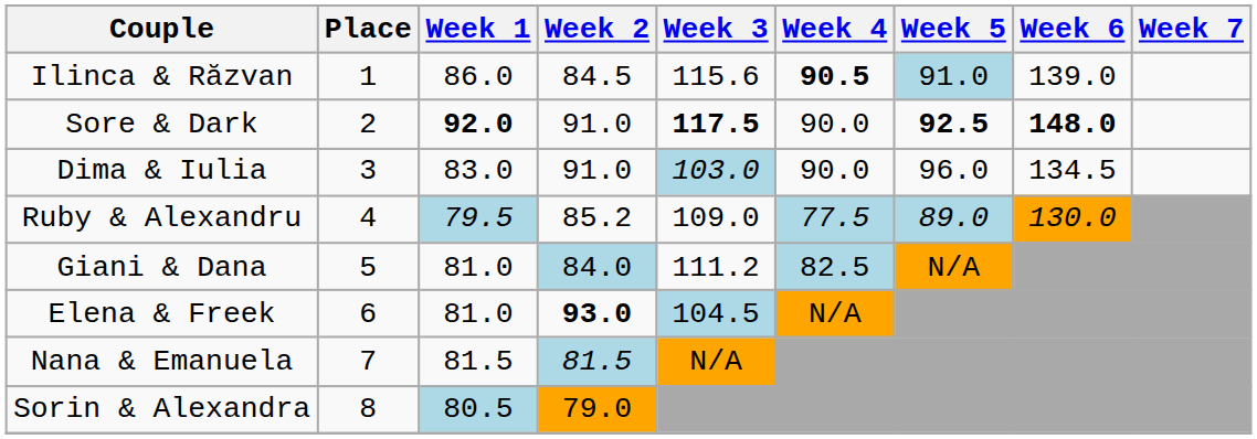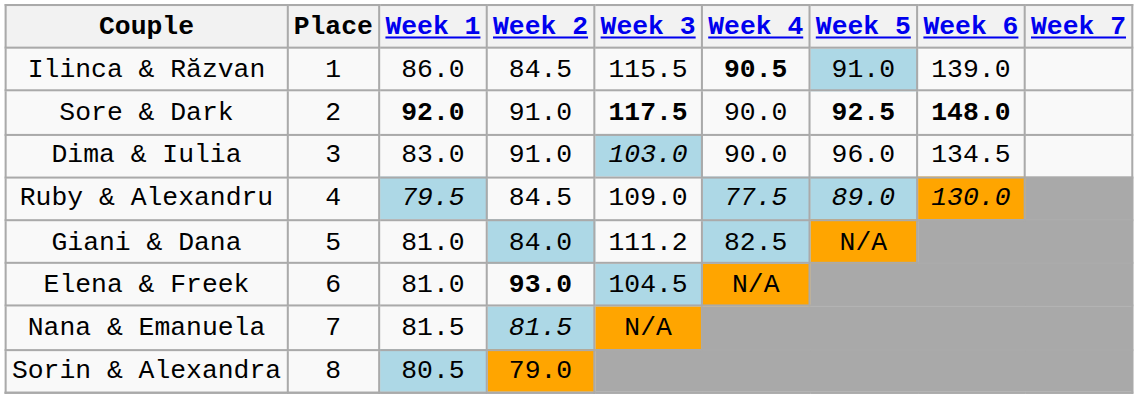 <table class="wikitable sortable"  style="margin:auto; text-align:center; white-space:nowrap; width:1%;">
 <tr>
 <th>Couple</th>
 <th>Place</th>
 <th><a href='#'>Week 1</a></th>
 <th><a href='#'>Week 2</a></th>
 <th><a href='#'>Week 3</a></th>
 <th><a href='#'>Week 4</a></th>
 <th><a href='#'>Week 5</a></th>
 <th><a href='#'>Week 6</a></th>
 <th><a href='#'>Week 7</a></th>
 </tr>
 <tr>
 <td>Ilinca & Răzvan</td>
 <td>1</td>
 <td>86.0</td>
 <td>84.5</td>
-<td>115.6</td>
+<td>115.5</td>
 <td><span><strong>90.5</strong></span></td>
 <td bgcolor=lightblue>91.0</td>
 <td>139.0</td>
 <td></td>
 </tr>
 <tr>
 <td>Sore & Dark</td>
 <td>2</td>
 <td><span><strong>92.0</strong></span></td>
 <td>91.0</td>
 <td><span><strong>117.5</strong></span></td>
 <td>90.0</td>
 <td><span><strong>92.5</strong></span></td>
 <td><span><strong>148.0</strong></span></td>
 <td></td>
 </tr>
 <tr>
 <td>Dima & Iulia</td>
 <td>3</td>
 <td>83.0</td>
 <td>91.0</td>
 <td bgcolor=lightblue><span><em>103.0</em></span></td>
 <td>90.0</td>
 <td>96.0</td>
 <td>134.5</td>
 <td></td>
 </tr>
 <tr>
 <td>Ruby & Alexandru</td>
 <td>4</td>
 <td bgcolor=lightblue><span><em>79.5</em></span></td>
-<td>85.2</td>
+<td>84.5</td>
 <td>109.0</td>
 <td bgcolor=lightblue><span><em>77.5</em></span></td>
 <td bgcolor=lightblue><span><em>89.0</em></span></td>
 <td bgcolor=orange><span><em>130.0</em></span></td>
 <td colspan=2 bgcolor="darkgray"></td>
 </tr>
 <tr>
 <td>Giani & Dana</td>
 <td>5</td>
 <td>81.0</td>
 <td bgcolor=lightblue>84.0</td>
 <td>111.2</td>
 <td bgcolor=lightblue>82.5</td>
 <td bgcolor=orange>N/A</td>
 <td colspan=2 bgcolor="darkgray"></td>
 </tr>
 <tr>
 <td>Elena & Freek</td>
 <td>6</td>
 <td>81.0</td>
 <td><span><strong>93.0</strong></span></td>
 <td bgcolor=lightblue>104.5</td>
 <td bgcolor=orange>N/A</td>
 <td colspan=3 bgcolor="darkgray"></td>
 </tr>
 <tr>
 <td>Nana & Emanuela</td>
 <td>7</td>
 <td>81.5</td>
 <td bgcolor=lightblue><span><em>81.5</em></span></td>
 <td bgcolor=orange>N/A</td>
 <td colspan=4 bgcolor="darkgray"></td>
 </tr>
 <tr>
 <td>Sorin & Alexandra</td>
 <td>8</td>
 <td bgcolor=lightblue>80.5</td>
 <td bgcolor=orange>79.0</td>
 <td colspan=5 bgcolor="darkgray"></td>
 </tr>
 <tr>
 </tr>
 </table>
